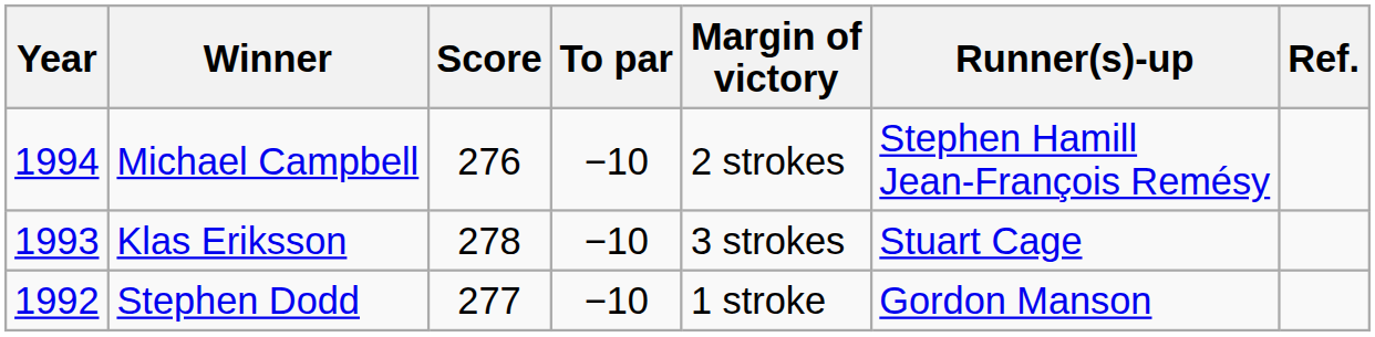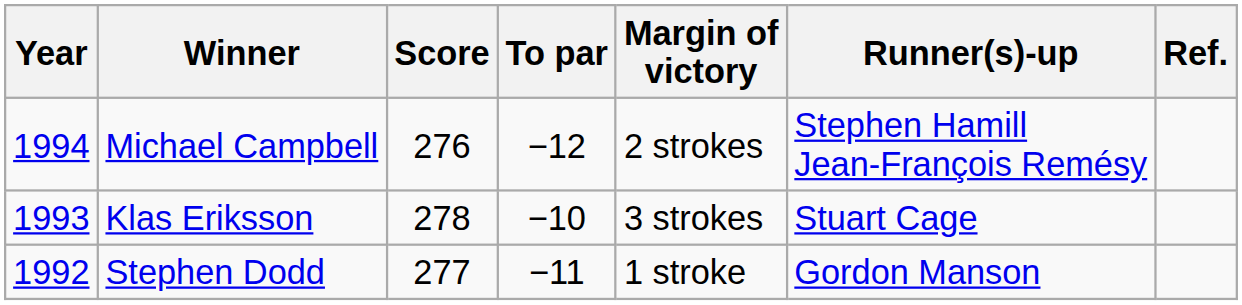 <table class=wikitable style="font-size:95%">
 <tr>
 <th>Year</th>
 <th>Winner</th>
 <th>Score</th>
 <th>To par</th>
 <th>Margin of<br>victory</th>
 <th>Runner(s)-up</th>
 <th>Ref.</th>
 </tr>
 <tr>
 <td><a href='#'>1994</a></td>
 <td> <a href='#'>Michael Campbell</a></td>
 <td align=center>276</td>
-<td align=center>−10</td>
+<td align=center>−12</td>
 <td>2 strokes</td>
 <td> <a href='#'>Stephen Hamill</a><br> <a href='#'>Jean-François Remésy</a></td>
 <td></td>
 </tr>
 <tr>
 <td><a href='#'>1993</a></td>
 <td> <a href='#'>Klas Eriksson</a></td>
 <td align=center>278</td>
 <td align=center>−10</td>
 <td>3 strokes</td>
 <td> <a href='#'>Stuart Cage</a></td>
 <td></td>
 </tr>
 <tr>
 <td><a href='#'>1992</a></td>
 <td> <a href='#'>Stephen Dodd</a></td>
 <td align=center>277</td>
-<td align=center>−10</td>
+<td align=center>−11</td>
 <td>1 stroke</td>
 <td> <a href='#'>Gordon Manson</a></td>
 <td></td>
 </tr>
 </table>
